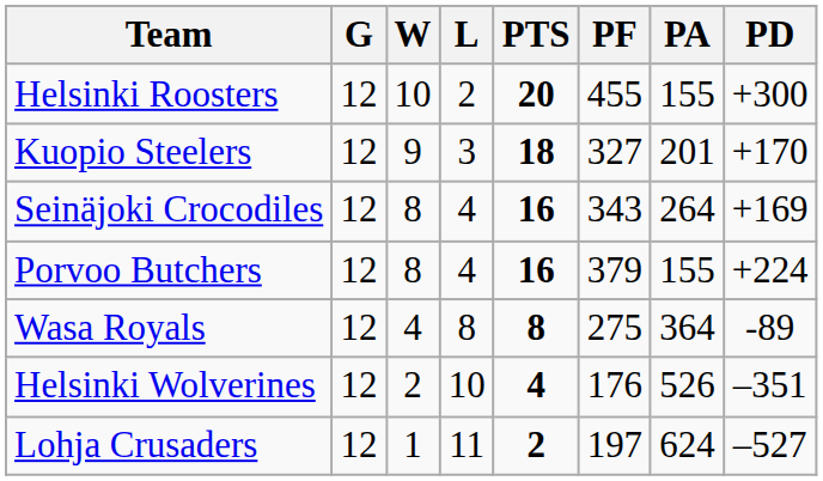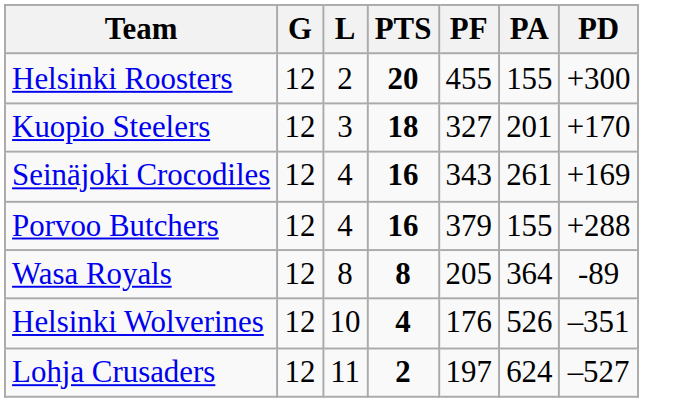 <table class="wikitable" border="1">
 <tr style="background:#efefef;">
 <th>Team</th>
 <th>G</th>
-<th>W</th>
 <th>L</th>
 <th>PTS</th>
 <th>PF</th>
 <th>PA</th>
 <th>PD</th>
 </tr>
 <tr style="text-align:center;">
 <td align="left"><a href='#'>Helsinki Roosters</a></td>
 <td>12</td>
-<td>10</td>
 <td>2</td>
 <td><strong>20</strong></td>
 <td>455</td>
 <td>155</td>
 <td>+300</td>
 </tr>
 <tr style="text-align:center;">
 <td align="left"><a href='#'>Kuopio Steelers</a></td>
 <td>12</td>
-<td>9</td>
 <td>3</td>
 <td><strong>18</strong></td>
 <td>327</td>
 <td>201</td>
 <td>+170</td>
 </tr>
 <tr style="text-align:center;">
 <td align="left"><a href='#'>Seinäjoki Crocodiles</a></td>
 <td>12</td>
-<td>8</td>
 <td>4</td>
 <td><strong>16</strong></td>
 <td>343</td>
-<td>264</td>
+<td>261</td>
 <td>+169</td>
 </tr>
 <tr style="text-align:center;">
 <td align="left"><a href='#'>Porvoo Butchers</a></td>
 <td>12</td>
-<td>8</td>
 <td>4</td>
 <td><strong>16</strong></td>
 <td>379</td>
 <td>155</td>
-<td>+224</td>
+<td>+288</td>
 </tr>
 <tr style="text-align:center;">
 <td align="left"><a href='#'>Wasa Royals</a></td>
 <td>12</td>
-<td>4</td>
 <td>8</td>
 <td><strong>8</strong></td>
-<td>275</td>
+<td>205</td>
 <td>364</td>
 <td>-89</td>
 </tr>
 <tr style="text-align:center;">
 <td align="left"><a href='#'>Helsinki Wolverines</a></td>
 <td>12</td>
-<td>2</td>
 <td>10</td>
 <td><strong>4</strong></td>
 <td>176</td>
 <td>526</td>
 <td>–351</td>
 </tr>
 <tr style="text-align:center;">
 <td align="left"><a href='#'>Lohja Crusaders</a></td>
 <td>12</td>
-<td>1</td>
 <td>11</td>
 <td><strong>2</strong></td>
 <td>197</td>
 <td>624</td>
 <td>–527</td>
 </tr>
 </table>
